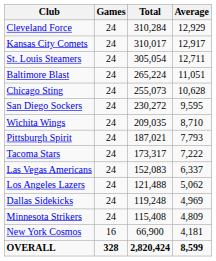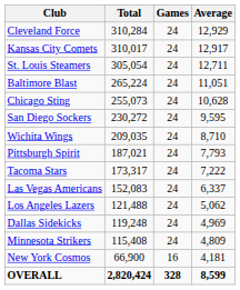 <table class="wikitable" style="font-size:100%">
 <tr>
 <th>Club</th>
+<th>Total</th>
 <th>Games</th>
-<th>Total</th>
 <th>Average</th>
 </tr>
 <tr>
 <td><a href='#'>Cleveland Force</a></td>
+<td align=center>310,284</td>
 <td align=center>24</td>
-<td align=center>310,284</td>
 <td align=center>12,929</td>
 </tr>
 <tr>
 <td><a href='#'>Kansas City Comets</a></td>
+<td align=center>310,017</td>
 <td align=center>24</td>
-<td align=center>310,017</td>
 <td align=center>12,917</td>
 </tr>
 <tr>
 <td><a href='#'>St. Louis Steamers</a></td>
+<td align=center>305,054</td>
 <td align=center>24</td>
-<td align=center>305,054</td>
 <td align=center>12,711</td>
 </tr>
 <tr>
 <td><a href='#'>Baltimore Blast</a></td>
+<td align=center>265,224</td>
 <td align=center>24</td>
-<td align=center>265,224</td>
 <td align=center>11,051</td>
 </tr>
 <tr>
 <td><a href='#'>Chicago Sting</a></td>
+<td align=center>255,073</td>
 <td align=center>24</td>
-<td align=center>255,073</td>
 <td align=center>10,628</td>
 </tr>
 <tr>
 <td><a href='#'>San Diego Sockers</a></td>
+<td align=center>230,272</td>
 <td align=center>24</td>
-<td align=center>230,272</td>
 <td align=center>9,595</td>
 </tr>
 <tr>
 <td><a href='#'>Wichita Wings</a></td>
+<td align=center>209,035</td>
 <td align=center>24</td>
-<td align=center>209,035</td>
 <td align=center>8,710</td>
 </tr>
 <tr>
 <td><a href='#'>Pittsburgh Spirit</a></td>
+<td align=center>187,021</td>
 <td align=center>24</td>
-<td align=center>187,021</td>
 <td align=center>7,793</td>
 </tr>
 <tr>
 <td><a href='#'>Tacoma Stars</a></td>
+<td align=center>173,317</td>
 <td align=center>24</td>
-<td align=center>173,317</td>
 <td align=center>7,222</td>
 </tr>
 <tr>
 <td><a href='#'>Las Vegas Americans</a></td>
+<td align=center>152,083</td>
 <td align=center>24</td>
-<td align=center>152,083</td>
 <td align=center>6,337</td>
 </tr>
 <tr>
 <td><a href='#'>Los Angeles Lazers</a></td>
+<td align=center>121,488</td>
 <td align=center>24</td>
-<td align=center>121,488</td>
 <td align=center>5,062</td>
 </tr>
 <tr>
 <td><a href='#'>Dallas Sidekicks</a></td>
+<td align=center>119,248</td>
 <td align=center>24</td>
-<td align=center>119,248</td>
 <td align=center>4,969</td>
 </tr>
 <tr>
 <td><a href='#'>Minnesota Strikers</a></td>
+<td align=center>115,408</td>
 <td align=center>24</td>
-<td align=center>115,408</td>
 <td align=center>4,809</td>
 </tr>
 <tr>
 <td><a href='#'>New York Cosmos</a></td>
+<td align=center>66,900</td>
 <td align=center>16</td>
-<td align=center>66,900</td>
 <td align=center>4,181</td>
 </tr>
 <tr>
 <td><strong>OVERALL</strong></td>
+<td align=center><strong>2,820,424</strong></td>
 <td align=center><strong>328</strong></td>
-<td align=center><strong>2,820,424</strong></td>
 <td align=center><strong>8,599</strong></td>
 </tr>
 </table>
